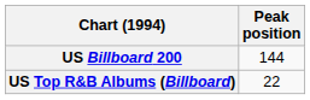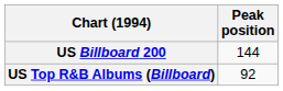 <table class="wikitable sortable plainrowheaders" style="text-align:center">
 <tr>
 <th scope="col">Chart (1994)</th>
 <th scope="col">Peak<br> position</th>
 </tr>
 <tr>
 <th scope="row">US <a href='#'><em>Billboard</em> 200</a></th>
 <td>144</td>
 </tr>
 <tr>
 <th scope="row">US <a href='#'>Top R&B Albums</a> (<em><a href='#'>Billboard</a></em>)</th>
-<td>22</td>
+<td>92</td>
 </tr>
 </table>
